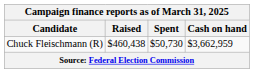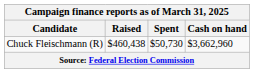 <table class="wikitable sortable">
 <tr>
 <th colspan=4>Campaign finance reports as of March 31, 2025</th>
 </tr>
 <tr style="text-align:center;">
 <th>Candidate</th>
 <th>Raised</th>
 <th>Spent</th>
 <th>Cash on hand</th>
 </tr>
 <tr>
 <td>Chuck Fleischmann (R)</td>
 <td>$460,438</td>
 <td>$50,730</td>
-<td>$3,662,959</td>
+<td>$3,662,960</td>
 </tr>
 <tr>
 <th colspan="4"><small>Source: <a href='#'>Federal Election Commission</a></small></th>
 </tr>
 </table>
